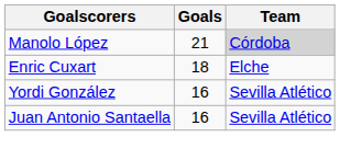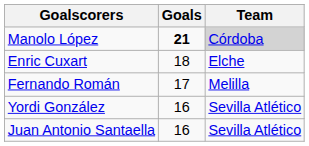 <table class="wikitable sortable">
 <tr>
 <th>Goalscorers</th>
 <th>Goals</th>
 <th>Team</th>
 </tr>
 <tr>
 <td> <a href='#'>Manolo López</a></td>
-<td align=center>21</td>
+<td align=center><strong>21</strong></td>
 <td style="background: lightgrey;"><a href='#'>Córdoba</a></td>
 </tr>
 <tr>
 <td> <a href='#'>Enric Cuxart</a></td>
 <td align=center>18</td>
 <td><a href='#'>Elche</a></td>
+</tr>
+<tr>
+<td> <a href='#'>Fernando Román</a></td>
+<td align=center>17</td>
+<td><a href='#'>Melilla</a></td>
 </tr>
 <tr>
 <td> <a href='#'>Yordi González</a></td>
 <td align=center>16</td>
 <td><a href='#'>Sevilla Atlético</a></td>
 </tr>
 <tr>
 <td> <a href='#'>Juan Antonio Santaella</a></td>
 <td align=center>16</td>
 <td><a href='#'>Sevilla Atlético</a></td>
 </tr>
 </table>
